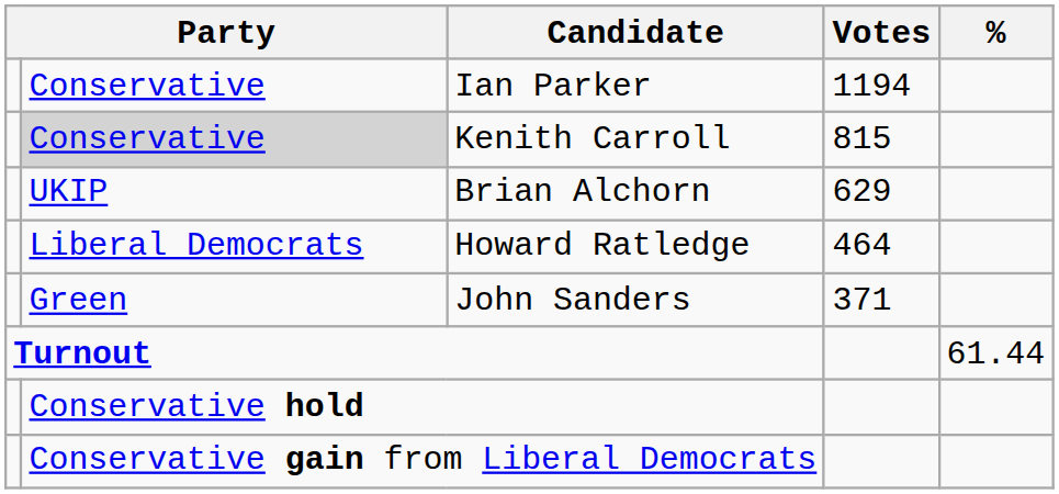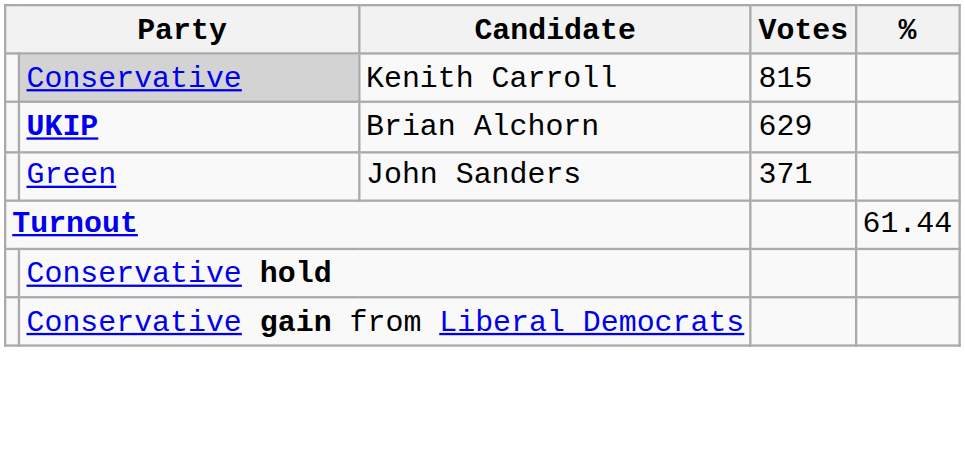 <table class="wikitable">
 <tr>
 <th colspan="2">Party</th>
 <th>Candidate</th>
 <th>Votes</th>
 <th>%</th>
-</tr>
-<tr>
-<td></td>
-<td><a href='#'>Conservative</a></td>
-<td>Ian Parker</td>
-<td>1194</td>
-<td></td>
 </tr>
 <tr>
 <td></td>
 <td style="background: lightgrey;"><a href='#'>Conservative</a></td>
 <td>Kenith Carroll</td>
 <td>815</td>
 <td></td>
 </tr>
 <tr>
 <td></td>
-<td><a href='#'>UKIP</a></td>
+<td><strong><a href='#'>UKIP</a></strong></td>
 <td>Brian Alchorn</td>
 <td>629</td>
-<td></td>
-</tr>
-<tr>
-<td></td>
-<td><a href='#'>Liberal Democrats</a></td>
-<td>Howard Ratledge</td>
-<td>464</td>
 <td></td>
 </tr>
 <tr>
 <td></td>
 <td><a href='#'>Green</a></td>
 <td>John Sanders</td>
 <td>371</td>
 <td></td>
 </tr>
 <tr>
 <td colspan="3"><strong><a href='#'>Turnout</a></strong></td>
 <td></td>
 <td>61.44</td>
 </tr>
 <tr>
 <td></td>
 <td colspan="2"><a href='#'>Conservative</a> <strong>hold</strong></td>
 <td></td>
 <td></td>
 </tr>
 <tr>
 <td></td>
 <td colspan="2"><a href='#'>Conservative</a> <strong>gain</strong> from <a href='#'>Liberal Democrats</a></td>
 <td></td>
 <td></td>
 </tr>
 </table>
